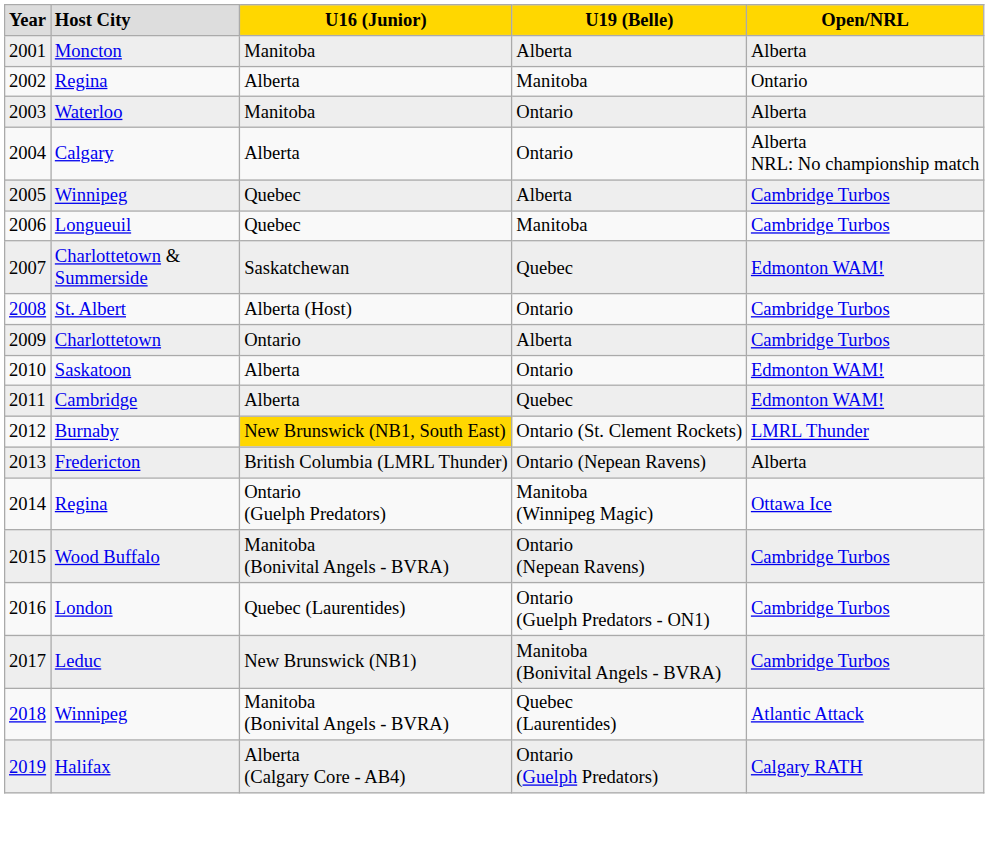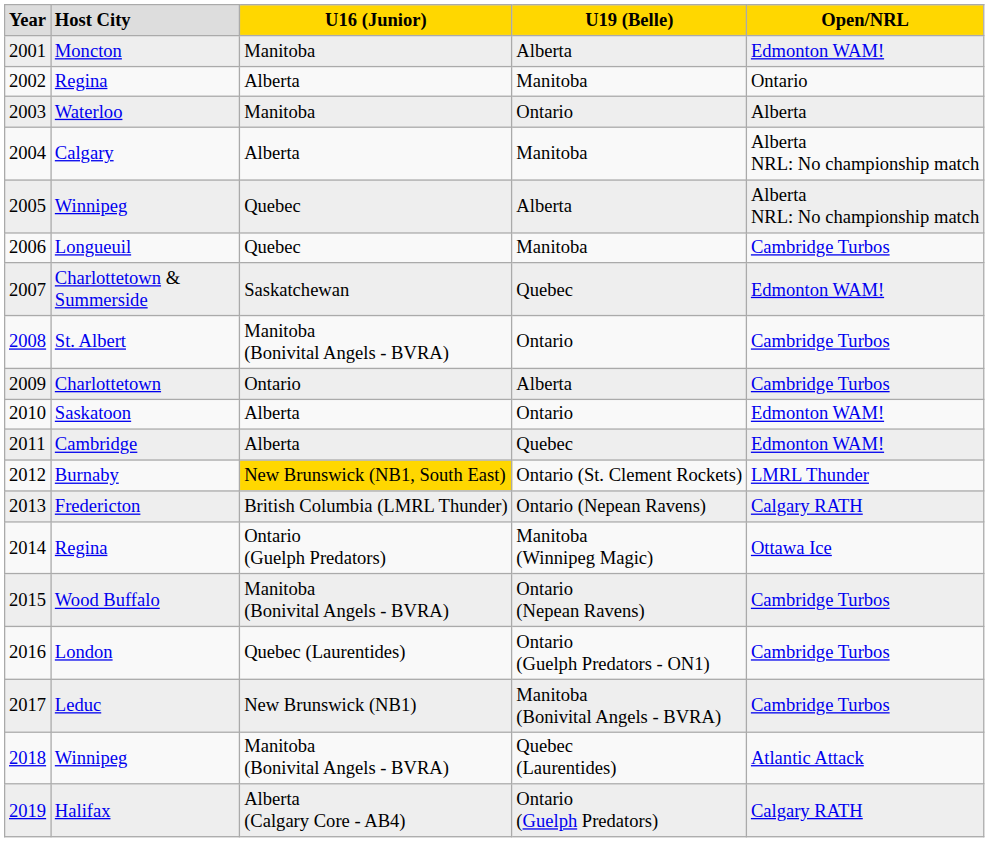 <table class="wikitable" style="text-align:center; font-size:90%">
 <tr align="left" style="font-weight:bold; background-color:#dddddd;" |>
 <td align="left">Year</td>
 <td width="140 align=left">Host City</td>
 <td style="background:gold"; align="center">U16 (Junior)</td>
 <td style="background:gold"; align="center">U19 (Belle)</td>
 <td style="background:gold"; align="center">Open/NRL</td>
 </tr>
 <tr align="Left" bgcolor="#eeeeee">
 <td align="left">2001</td>
 <td> <a href='#'>Moncton</a></td>
 <td> Manitoba</td>
 <td> Alberta</td>
-<td> Alberta</td>
+<td> <a href='#'>Edmonton WAM!</a></td>
 </tr>
 <tr align="Left">
 <td align="left">2002</td>
 <td> <a href='#'>Regina</a></td>
 <td> Alberta</td>
 <td> Manitoba</td>
 <td> Ontario</td>
 </tr>
 <tr align="Left" bgcolor="#eeeeee">
 <td align="left">2003</td>
 <td> <a href='#'>Waterloo</a></td>
 <td> Manitoba</td>
 <td> Ontario</td>
 <td> Alberta</td>
 </tr>
 <tr align="Left">
 <td align="left">2004</td>
 <td> <a href='#'>Calgary</a></td>
 <td> Alberta</td>
-<td> Ontario</td>
+<td> Manitoba</td>
 <td> Alberta <br> NRL: No championship match</td>
 </tr>
 <tr align="Left" bgcolor="#eeeeee">
 <td align="left">2005</td>
 <td> <a href='#'>Winnipeg</a></td>
 <td> Quebec</td>
 <td> Alberta</td>
-<td> <a href='#'>Cambridge Turbos</a></td>
+<td> Alberta <br> NRL: No championship match</td>
 </tr>
 <tr align="Left">
 <td align="left">2006</td>
 <td> <a href='#'>Longueuil</a></td>
 <td> Quebec</td>
 <td> Manitoba</td>
 <td> <a href='#'>Cambridge Turbos</a></td>
 </tr>
 <tr align="Left" bgcolor="#eeeeee">
 <td align="left">2007</td>
 <td> <a href='#'>Charlottetown</a> & <a href='#'>Summerside</a></td>
 <td> Saskatchewan</td>
 <td> Quebec</td>
 <td> <a href='#'>Edmonton WAM!</a></td>
 </tr>
 <tr align="Left">
 <td align="left"><a href='#'>2008</a></td>
 <td> <a href='#'>St. Albert</a></td>
-<td> Alberta (Host)</td>
+<td> Manitoba<br> (Bonivital Angels - BVRA)</td>
 <td> Ontario</td>
 <td> <a href='#'>Cambridge Turbos</a></td>
 </tr>
 <tr align="Left" bgcolor="#eeeeee">
 <td align="left">2009</td>
 <td> <a href='#'>Charlottetown</a></td>
 <td> Ontario</td>
 <td> Alberta</td>
 <td> <a href='#'>Cambridge Turbos</a></td>
 </tr>
 <tr align="Left">
 <td align="left">2010</td>
 <td> <a href='#'>Saskatoon</a></td>
 <td> Alberta</td>
 <td> Ontario</td>
 <td> <a href='#'>Edmonton WAM!</a></td>
 </tr>
 <tr align="Left" bgcolor="#eeeeee">
 <td align="left">2011</td>
 <td> <a href='#'>Cambridge</a></td>
 <td> Alberta</td>
 <td> Quebec</td>
 <td> <a href='#'>Edmonton WAM!</a></td>
 </tr>
 <tr align="Left">
 <td align="left">2012</td>
 <td> <a href='#'>Burnaby</a></td>
 <td style="background: gold;"> New Brunswick (NB1, South East)</td>
 <td> Ontario (St. Clement Rockets)</td>
 <td> <a href='#'>LMRL Thunder</a></td>
 </tr>
 <tr align="Left" bgcolor="#eeeeee">
 <td align="left">2013</td>
 <td> <a href='#'>Fredericton</a></td>
 <td> British Columbia (LMRL Thunder)</td>
 <td> Ontario (Nepean Ravens)</td>
-<td> Alberta</td>
+<td> <a href='#'>Calgary RATH</a></td>
 </tr>
 <tr align="Left">
 <td align="left">2014</td>
 <td> <a href='#'>Regina</a></td>
 <td> Ontario<br> (Guelph Predators)</td>
 <td> Manitoba<br>(Winnipeg Magic)</td>
 <td> <a href='#'>Ottawa Ice</a></td>
 </tr>
 <tr align="Left" bgcolor="#eeeeee">
 <td align="left">2015</td>
 <td> <a href='#'>Wood Buffalo</a></td>
 <td> Manitoba<br> (Bonivital Angels - BVRA)</td>
 <td> Ontario<br> (Nepean Ravens)</td>
 <td> <a href='#'>Cambridge Turbos</a></td>
 </tr>
 <tr align="Left">
 <td align="left">2016</td>
 <td> <a href='#'>London</a></td>
 <td> Quebec (Laurentides)</td>
 <td> Ontario<br>(Guelph Predators - ON1)</td>
 <td> <a href='#'>Cambridge Turbos</a></td>
 </tr>
 <tr align="Left" bgcolor="#eeeeee">
 <td align="left">2017</td>
 <td> <a href='#'>Leduc</a></td>
 <td> New Brunswick (NB1)</td>
 <td> Manitoba<br> (Bonivital Angels - BVRA)</td>
 <td> <a href='#'>Cambridge Turbos</a></td>
 </tr>
 <tr align="Left">
 <td align="left"><a href='#'>2018</a></td>
 <td> <a href='#'>Winnipeg</a></td>
 <td> Manitoba<br> (Bonivital Angels - BVRA)</td>
 <td> Quebec<br>(Laurentides)</td>
 <td> <a href='#'>Atlantic Attack</a></td>
 </tr>
 <tr align="Left" bgcolor="#eeeeee">
 <td align="left"><a href='#'>2019</a></td>
 <td> <a href='#'>Halifax</a></td>
 <td> Alberta<br> (Calgary Core - AB4)</td>
 <td> Ontario<br>(<a href='#'>Guelph</a> Predators)</td>
 <td> <a href='#'>Calgary RATH</a></td>
 </tr>
 </table>
